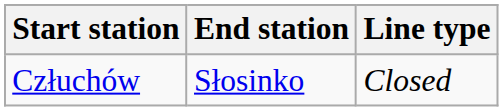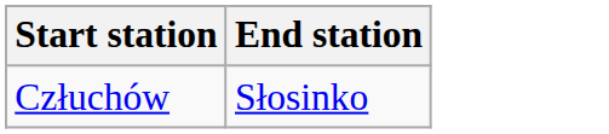 <table class="wikitable">
 <tr>
 <th>Start station</th>
 <th>End station</th>
-<th>Line type</th>
 </tr>
 <tr>
 <td><a href='#'>Człuchów</a></td>
 <td><a href='#'>Słosinko</a></td>
-<td><em>Closed</em></td>
 </tr>
 </table>
